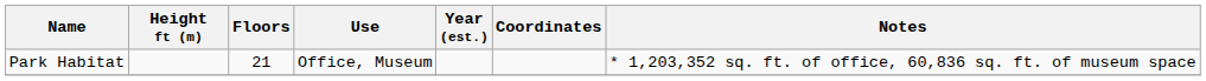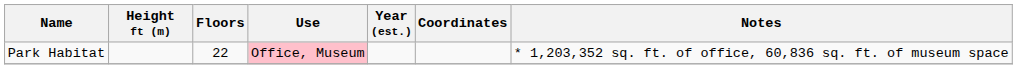 <table class="wikitable sortable" style="text-align: center">
 <tr>
 <th>Name</th>
 <th width="75px">Height<br><small>ft (m)</small></th>
 <th>Floors</th>
 <th>Use</th>
 <th>Year<br><small>(est.)</small></th>
 <th>Coordinates</th>
 <th class="unsortable">Notes</th>
 </tr>
 <tr>
 <td>Park Habitat</td>
 <td></td>
-<td>21</td>
-<td>Office, Museum</td>
+<td>22</td>
+<td style="background: pink;">Office, Museum</td>
 <td></td>
 <td></td>
 <td>* 1,203,352 sq. ft. of office, 60,836 sq. ft. of museum space</td>
 </tr>
 <tr>
 </tr>
 </table>
